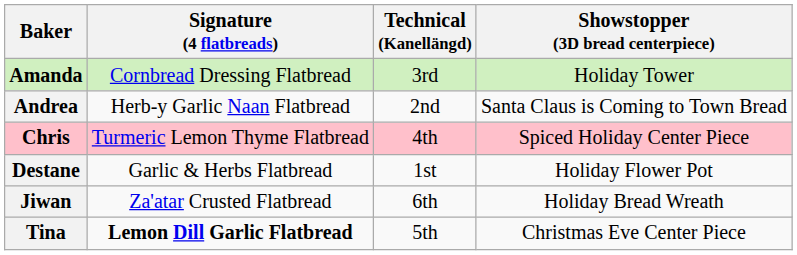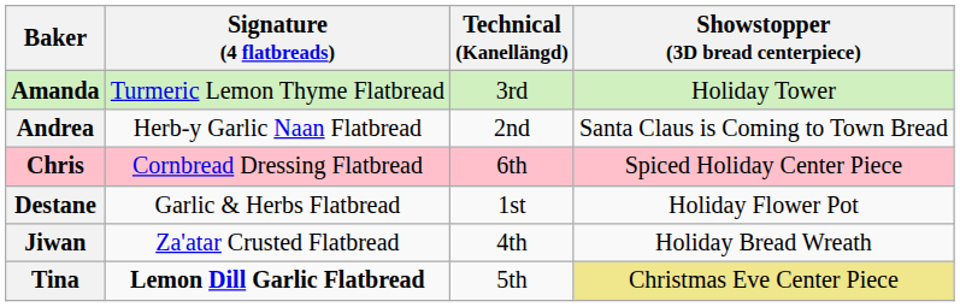 <table class="wikitable sortable" style="text-align:center;">
 <tr>
 <th scope="col">Baker</th>
 <th scope="col" class="unsortable">Signature<br><small>(4 <a href='#'>flatbreads</a>)</small></th>
 <th scope="col">Technical<br><small>(Kanellängd)</small></th>
 <th scope="col" class="unsortable">Showstopper<br><small>(3D bread centerpiece)</small></th>
 </tr>
 <tr style="background:#d0f0c0;">
 <th scope="row" style="background:#d0f0c0;">Amanda</th>
-<td><a href='#'>Cornbread</a> Dressing Flatbread</td>
+<td><a href='#'>Turmeric</a> Lemon Thyme Flatbread</td>
 <td>3rd</td>
 <td>Holiday Tower</td>
 </tr>
 <tr>
 <th scope="row">Andrea</th>
 <td>Herb-y Garlic <a href='#'>Naan</a> Flatbread</td>
 <td>2nd</td>
 <td>Santa Claus is Coming to Town Bread</td>
 </tr>
 <tr style="background:Pink;">
 <th scope="row" style="background:Pink;">Chris</th>
-<td><a href='#'>Turmeric</a> Lemon Thyme Flatbread</td>
-<td>4th</td>
+<td><a href='#'>Cornbread</a> Dressing Flatbread</td>
+<td>6th</td>
 <td>Spiced Holiday Center Piece</td>
 </tr>
 <tr>
 <th scope="row">Destane</th>
 <td>Garlic & Herbs Flatbread</td>
 <td>1st</td>
 <td>Holiday Flower Pot</td>
 </tr>
 <tr>
 <th scope="row">Jiwan</th>
 <td><a href='#'>Za'atar</a> Crusted Flatbread</td>
-<td>6th</td>
+<td>4th</td>
 <td>Holiday Bread Wreath</td>
 </tr>
 <tr>
 <th scope="row">Tina</th>
 <td><strong>Lemon <a href='#'>Dill</a> Garlic Flatbread</strong></td>
 <td>5th</td>
-<td>Christmas Eve Center Piece</td>
+<td style="background: khaki;">Christmas Eve Center Piece</td>
 </tr>
 </table>
